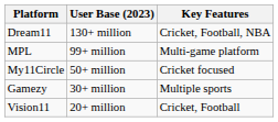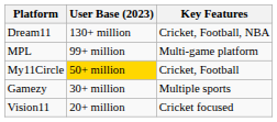 <table class="wikitable">
 <tr>
 <th>Platform</th>
 <th>User Base (2023)</th>
 <th>Key Features</th>
 </tr>
 <tr>
 <td>Dream11</td>
 <td>130+ million</td>
 <td>Cricket, Football, NBA</td>
 </tr>
 <tr>
 <td>MPL</td>
 <td>99+ million</td>
 <td>Multi-game platform</td>
 </tr>
 <tr>
 <td>My11Circle</td>
-<td>50+ million</td>
-<td>Cricket focused</td>
+<td style="background: gold;">50+ million</td>
+<td>Cricket, Football</td>
 </tr>
 <tr>
 <td>Gamezy</td>
 <td>30+ million</td>
 <td>Multiple sports</td>
 </tr>
 <tr>
 <td>Vision11</td>
 <td>20+ million</td>
-<td>Cricket, Football</td>
+<td>Cricket focused</td>
 </tr>
 </table>
